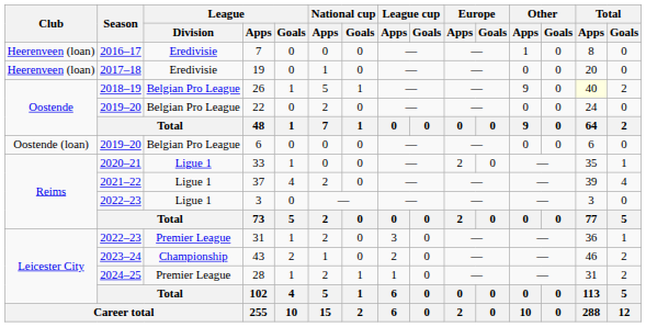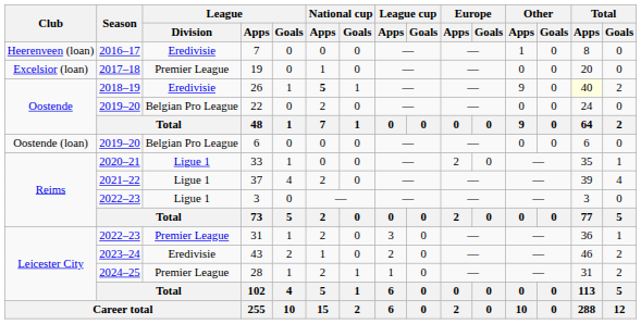 <table class="wikitable" style="text-align: center;">
 <tr>
 <th rowspan="2">Club</th>
 <th rowspan="2">Season</th>
 <th colspan="3">League</th>
 <th colspan="2">National cup</th>
 <th colspan="2">League cup</th>
 <th colspan="2">Europe</th>
 <th colspan="2">Other</th>
 <th colspan="2">Total</th>
 </tr>
 <tr>
 <th>Division</th>
 <th>Apps</th>
 <th>Goals</th>
 <th>Apps</th>
 <th>Goals</th>
 <th>Apps</th>
 <th>Goals</th>
 <th>Apps</th>
 <th>Goals</th>
 <th>Apps</th>
 <th>Goals</th>
 <th>Apps</th>
 <th>Goals</th>
 </tr>
 <tr>
 <td><a href='#'>Heerenveen</a> (loan)</td>
 <td><a href='#'>2016–17</a></td>
 <td><a href='#'>Eredivisie</a></td>
 <td>7</td>
 <td>0</td>
 <td>0</td>
 <td>0</td>
 <td colspan="2">—</td>
 <td colspan="2">—</td>
 <td>1</td>
 <td>0</td>
 <td>8</td>
 <td>0</td>
 </tr>
 <tr>
-<td><a href='#'>Heerenveen</a> (loan)</td>
+<td><a href='#'>Excelsior</a> (loan)</td>
 <td><a href='#'>2017–18</a></td>
-<td>Eredivisie</td>
+<td>Premier League</td>
 <td>19</td>
 <td>0</td>
 <td>1</td>
 <td>0</td>
 <td colspan="2">—</td>
 <td colspan="2">—</td>
 <td>0</td>
 <td>0</td>
 <td>20</td>
 <td>0</td>
 </tr>
 <tr>
 <td rowspan="3"><a href='#'>Oostende</a></td>
 <td><a href='#'>2018–19</a></td>
-<td><a href='#'>Belgian Pro League</a></td>
+<td><a href='#'>Eredivisie</a></td>
 <td>26</td>
 <td>1</td>
-<td>5</td>
+<td><strong>5</strong></td>
 <td>1</td>
 <td colspan="2">—</td>
 <td colspan="2">—</td>
 <td>9</td>
 <td>0</td>
 <td style="background: lightyellow;">40</td>
 <td>2</td>
 </tr>
 <tr>
 <td><a href='#'>2019–20</a></td>
 <td>Belgian Pro League</td>
 <td>22</td>
 <td>0</td>
 <td>2</td>
 <td>0</td>
 <td colspan="2">—</td>
 <td colspan="2">—</td>
 <td>0</td>
 <td>0</td>
 <td>24</td>
 <td>0</td>
 </tr>
 <tr>
 <th colspan="2">Total</th>
 <th>48</th>
 <th>1</th>
 <th>7</th>
 <th>1</th>
 <th>0</th>
 <th>0</th>
 <th>0</th>
 <th>0</th>
 <th>9</th>
 <th>0</th>
 <th>64</th>
 <th>2</th>
 </tr>
 <tr>
 <td>Oostende (loan)</td>
 <td><a href='#'>2019–20</a></td>
 <td>Belgian Pro League</td>
 <td>6</td>
 <td>0</td>
 <td>0</td>
 <td>0</td>
 <td colspan="2">—</td>
 <td colspan="2">—</td>
 <td>0</td>
 <td>0</td>
 <td>6</td>
 <td>0</td>
 </tr>
 <tr>
 <td rowspan="4"><a href='#'>Reims</a></td>
 <td><a href='#'>2020–21</a></td>
 <td><a href='#'>Ligue 1</a></td>
 <td>33</td>
 <td>1</td>
 <td>0</td>
 <td>0</td>
 <td colspan="2">—</td>
 <td>2</td>
 <td>0</td>
 <td colspan="2">—</td>
 <td>35</td>
 <td>1</td>
 </tr>
 <tr>
 <td><a href='#'>2021–22</a></td>
 <td>Ligue 1</td>
 <td>37</td>
 <td>4</td>
 <td>2</td>
 <td>0</td>
 <td colspan="2">—</td>
 <td colspan="2">—</td>
 <td colspan="2">—</td>
 <td>39</td>
 <td>4</td>
 </tr>
 <tr>
 <td><a href='#'>2022–23</a></td>
 <td>Ligue 1</td>
 <td>3</td>
 <td>0</td>
 <td colspan="2">—</td>
 <td colspan="2">—</td>
 <td colspan="2">—</td>
 <td colspan="2">—</td>
 <td>3</td>
 <td>0</td>
 </tr>
 <tr>
 <th colspan="2">Total</th>
 <th>73</th>
 <th>5</th>
 <th>2</th>
 <th>0</th>
 <th>0</th>
 <th>0</th>
 <th>2</th>
 <th>0</th>
 <th>0</th>
 <th>0</th>
 <th>77</th>
 <th>5</th>
 </tr>
 <tr>
 <td rowspan="4"><a href='#'>Leicester City</a></td>
 <td><a href='#'>2022–23</a></td>
 <td><a href='#'>Premier League</a></td>
 <td>31</td>
 <td>1</td>
 <td>2</td>
 <td>0</td>
 <td>3</td>
 <td>0</td>
 <td colspan="2">—</td>
 <td colspan="2">—</td>
 <td>36</td>
 <td>1</td>
 </tr>
 <tr>
 <td><a href='#'>2023–24</a></td>
-<td><a href='#'>Championship</a></td>
+<td>Eredivisie</td>
 <td>43</td>
 <td>2</td>
 <td>1</td>
 <td>0</td>
 <td>2</td>
 <td>0</td>
 <td colspan="2">—</td>
 <td colspan="2">—</td>
 <td>46</td>
 <td>2</td>
 </tr>
 <tr>
 <td><a href='#'>2024–25</a></td>
 <td>Premier League</td>
 <td>28</td>
 <td>1</td>
 <td>2</td>
 <td>1</td>
 <td>1</td>
 <td>0</td>
 <td colspan="2">—</td>
 <td colspan="2">—</td>
 <td>31</td>
 <td>2</td>
 </tr>
 <tr>
 <th colspan="2">Total</th>
 <th>102</th>
 <th>4</th>
 <th>5</th>
 <th>1</th>
 <th>6</th>
 <th>0</th>
 <th>0</th>
 <th>0</th>
 <th>0</th>
 <th>0</th>
 <th>113</th>
 <th>5</th>
 </tr>
 <tr>
 <th colspan="3">Career total</th>
 <th>255</th>
 <th>10</th>
 <th>15</th>
 <th>2</th>
 <th>6</th>
 <th>0</th>
 <th>2</th>
 <th>0</th>
 <th>10</th>
 <th>0</th>
 <th>288</th>
 <th>12</th>
 </tr>
 </table>
